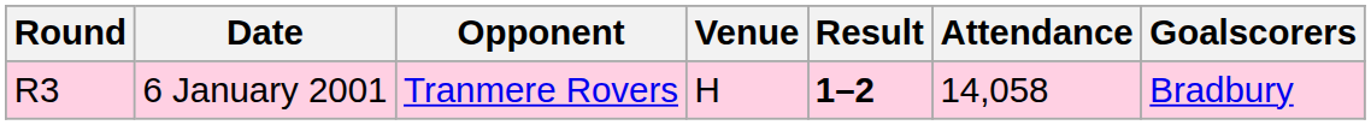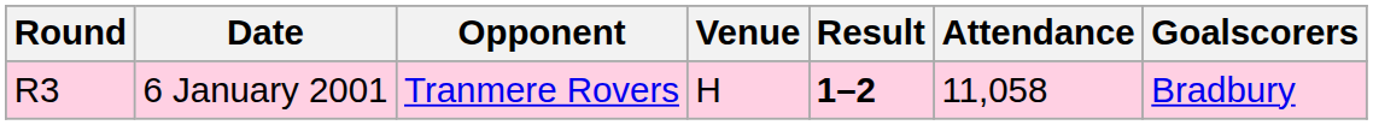 <table class="wikitable">
 <tr>
 <th>Round</th>
 <th>Date</th>
 <th>Opponent</th>
 <th>Venue</th>
 <th>Result</th>
 <th>Attendance</th>
 <th>Goalscorers</th>
 </tr>
 <tr style="background-color: #ffd0e3;">
 <td>R3</td>
 <td>6 January 2001</td>
 <td><a href='#'>Tranmere Rovers</a></td>
 <td>H</td>
 <td><strong>1–2</strong></td>
-<td>14,058</td>
+<td>11,058</td>
 <td><a href='#'>Bradbury</a></td>
 </tr>
 </table>
